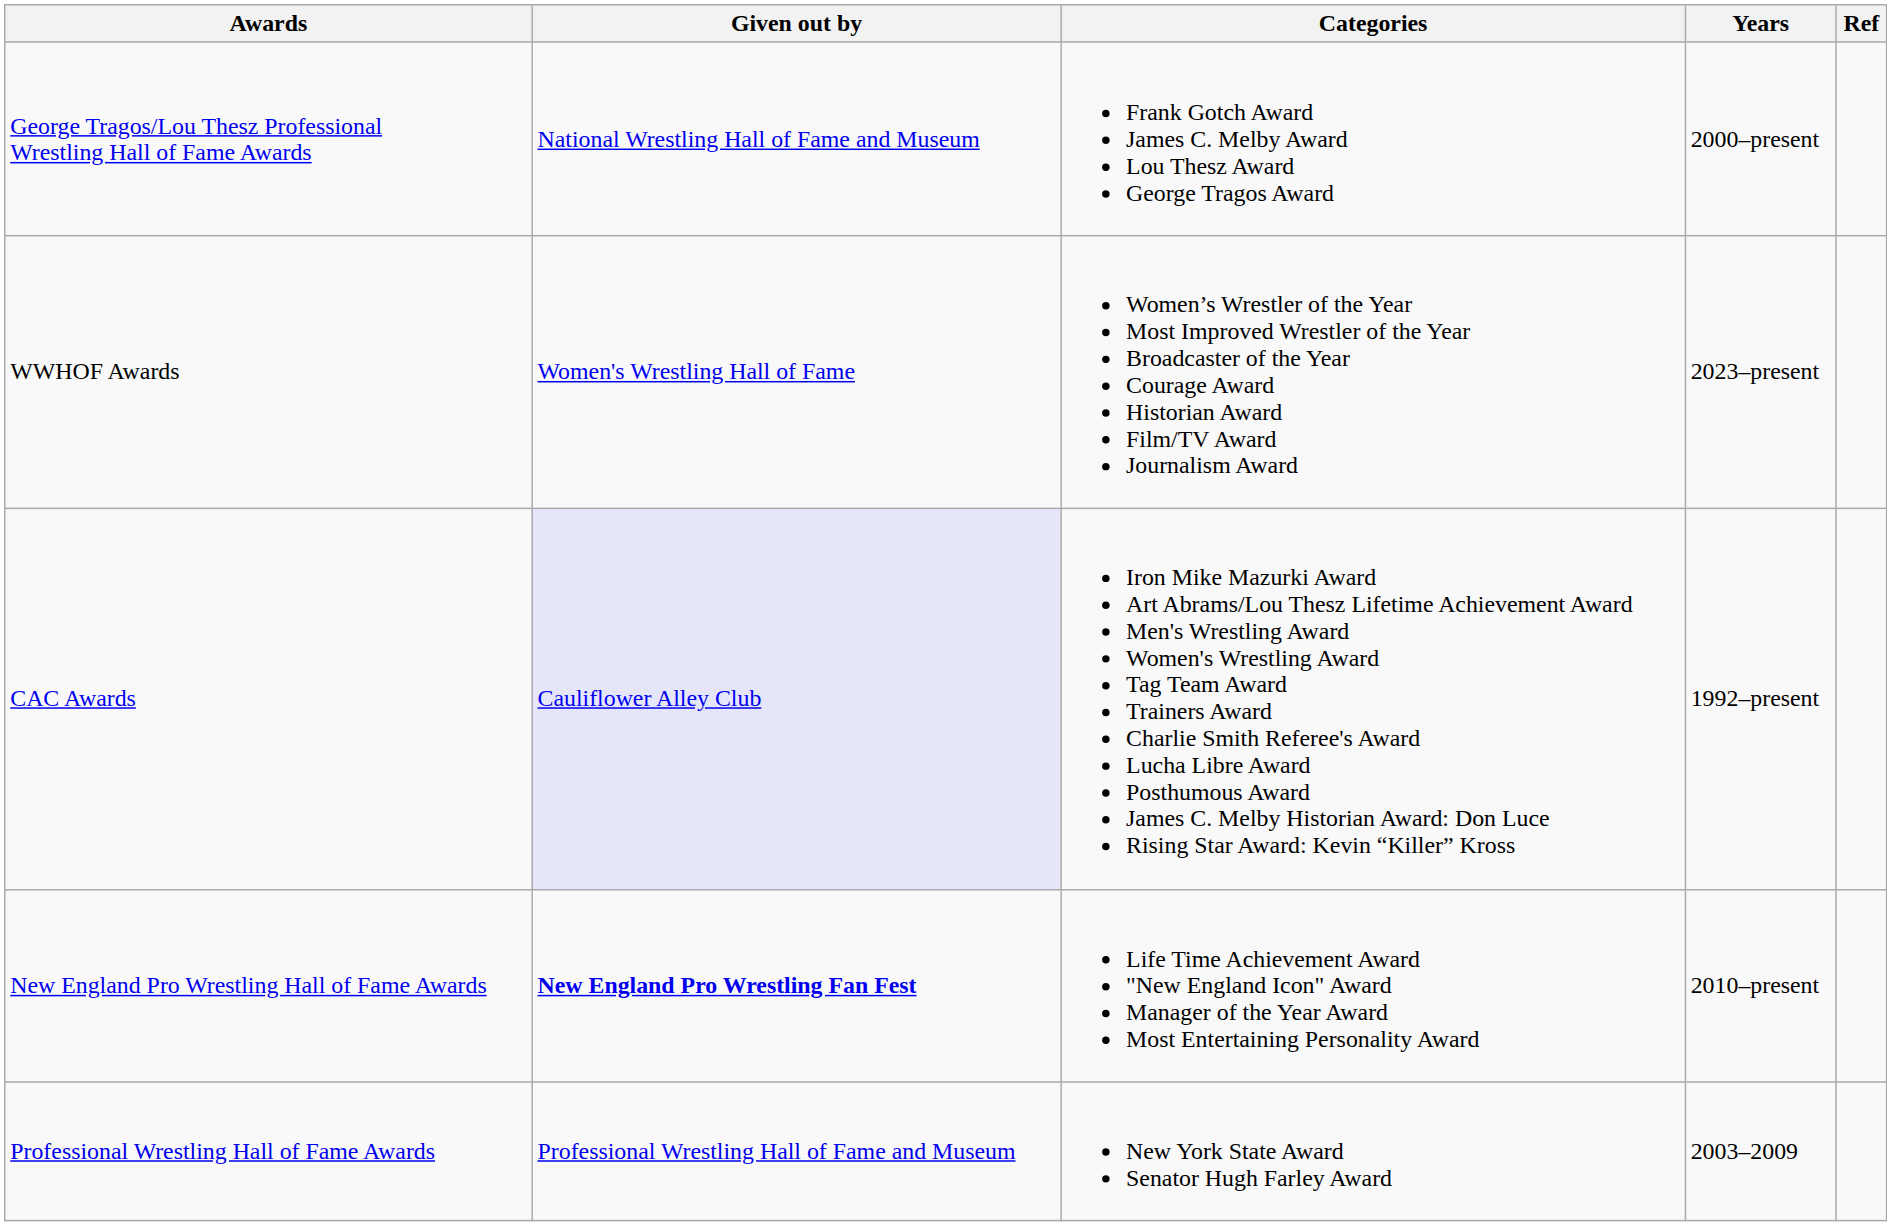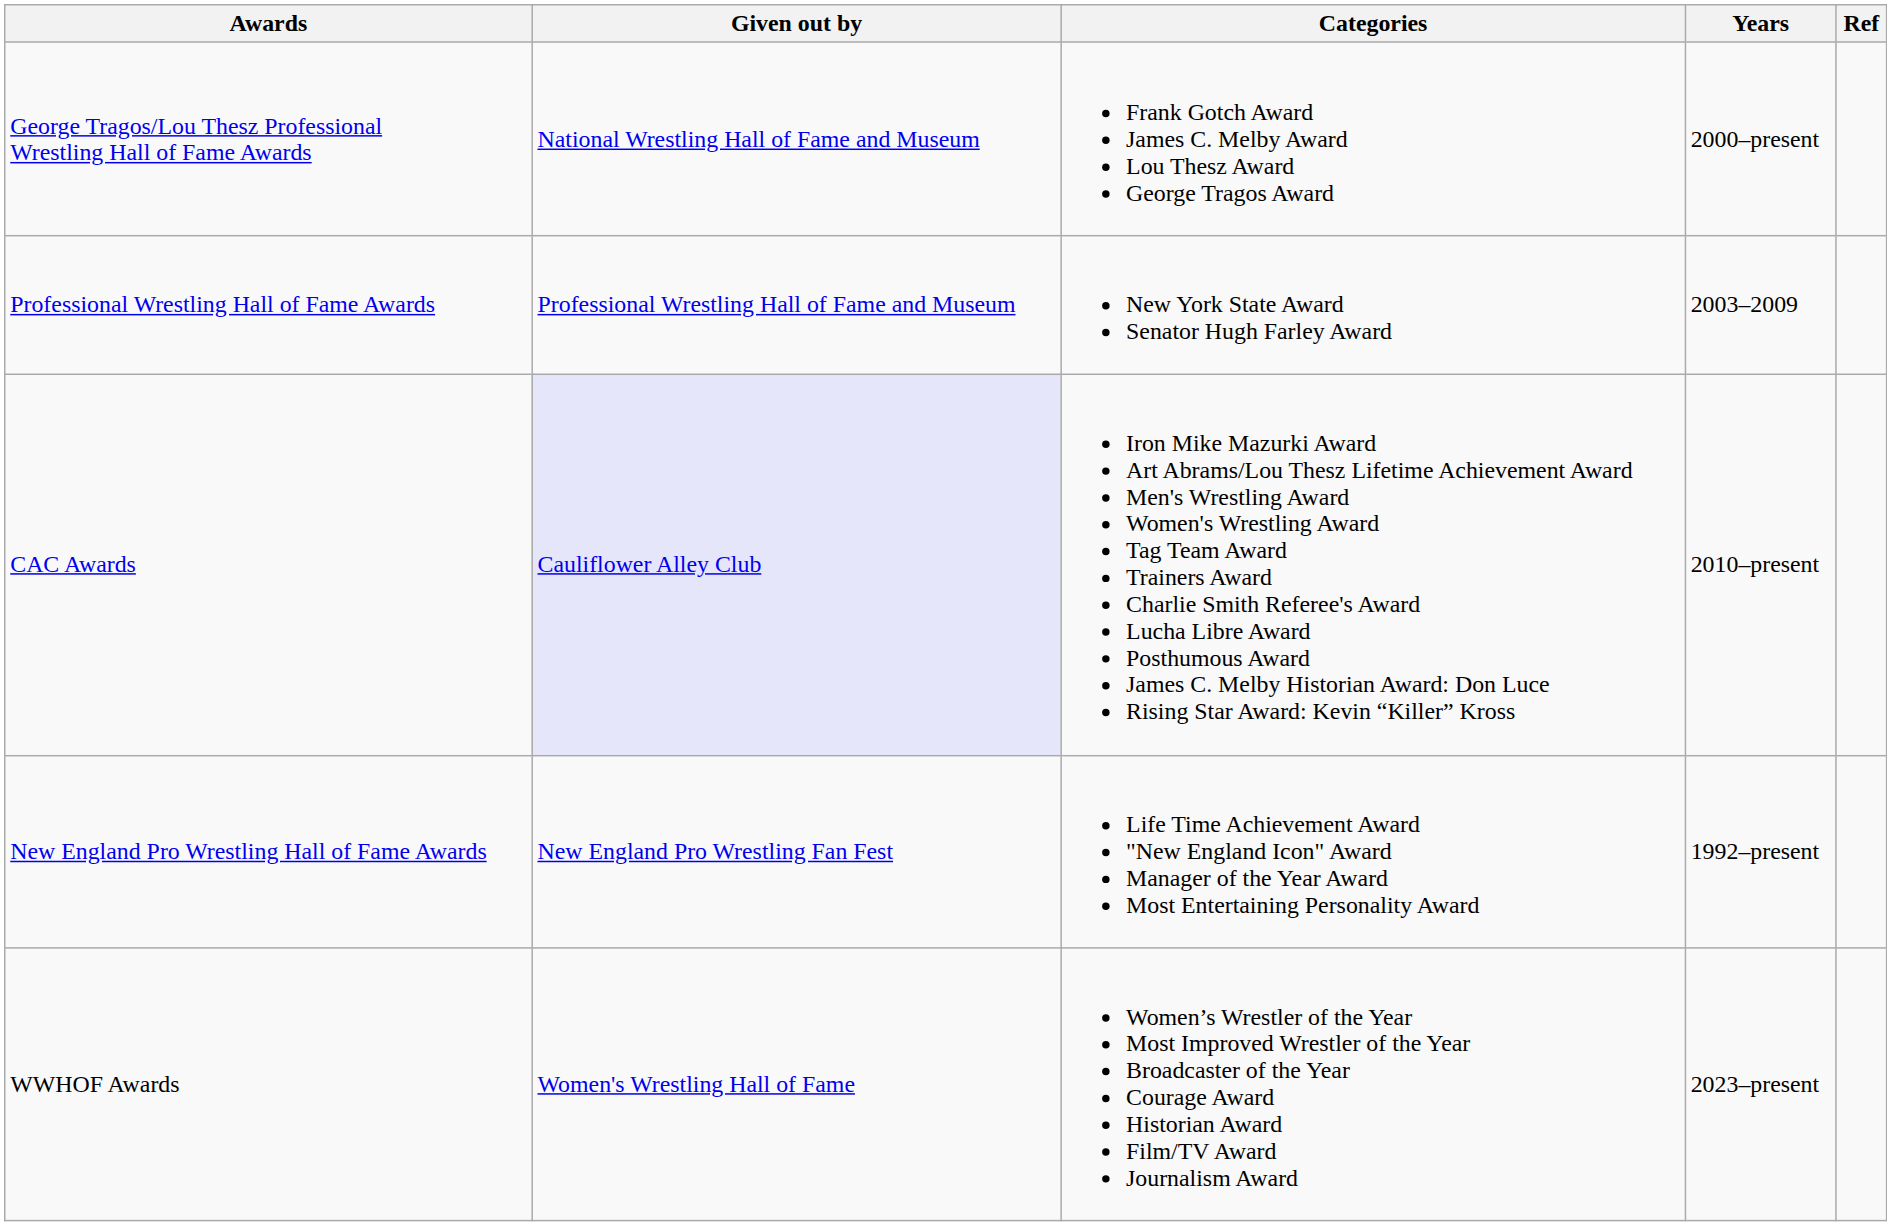 <table class="wikitable" style="width:100%;">
 <tr>
 <th>Awards</th>
 <th>Given out by</th>
 <th>Categories</th>
 <th>Years</th>
 <th>Ref</th>
 </tr>
 <tr>
 <td><a href='#'>George Tragos/Lou Thesz Professional<br>Wrestling Hall of Fame Awards</a></td>
 <td><a href='#'>National Wrestling Hall of Fame and Museum</a></td>
 <td><br><ul><li>Frank Gotch Award</li><li>James C. Melby Award</li><li>Lou Thesz Award</li><li>George Tragos Award</li></ul></td>
 <td>2000–present</td>
 <td></td>
 </tr>
 <tr>
+<td><a href='#'>Professional Wrestling Hall of Fame Awards</a></td>
+<td><a href='#'>Professional Wrestling Hall of Fame and Museum</a></td>
+<td><br><ul><li>New York State Award</li><li>Senator Hugh Farley Award</li></ul></td>
+<td>2003–2009</td>
+<td></td>
+</tr>
+<tr>
+<td><a href='#'>CAC Awards</a></td>
+<td style="background: lavender;"><a href='#'>Cauliflower Alley Club</a></td>
+<td><br><ul><li>Iron Mike Mazurki Award</li><li>Art Abrams/Lou Thesz Lifetime Achievement Award</li><li>Men's Wrestling Award</li><li>Women's Wrestling Award</li><li>Tag Team Award</li><li>Trainers Award</li><li>Charlie Smith Referee's Award</li><li>Lucha Libre Award</li><li>Posthumous Award</li><li>James C. Melby Historian Award: Don Luce</li><li>Rising Star Award: Kevin “Killer” Kross</li></ul></td>
+<td>2010–present</td>
+<td></td>
+</tr>
+<tr>
+<td><a href='#'>New England Pro Wrestling Hall of Fame Awards</a></td>
+<td><a href='#'>New England Pro Wrestling Fan Fest</a></td>
+<td><br><ul><li>Life Time Achievement Award</li><li>"New England Icon" Award</li><li>Manager of the Year Award</li><li>Most Entertaining Personality Award</li></ul></td>
+<td>1992–present</td>
+<td></td>
+</tr>
+<tr>
 <td>WWHOF Awards</td>
 <td><a href='#'>Women's Wrestling Hall of Fame</a></td>
 <td><br><ul><li>Women’s Wrestler of the Year</li><li>Most Improved Wrestler of the Year</li><li>Broadcaster of the Year</li><li>Courage Award</li><li>Historian Award</li><li>Film/TV Award</li><li>Journalism Award</li></ul></td>
 <td>2023–present</td>
 <td></td>
 </tr>
-<tr>
-<td><a href='#'>CAC Awards</a></td>
-<td style="background: lavender;"><a href='#'>Cauliflower Alley Club</a></td>
-<td><br><ul><li>Iron Mike Mazurki Award</li><li>Art Abrams/Lou Thesz Lifetime Achievement Award</li><li>Men's Wrestling Award</li><li>Women's Wrestling Award</li><li>Tag Team Award</li><li>Trainers Award</li><li>Charlie Smith Referee's Award</li><li>Lucha Libre Award</li><li>Posthumous Award</li><li>James C. Melby Historian Award: Don Luce</li><li>Rising Star Award: Kevin “Killer” Kross</li></ul></td>
-<td>1992–present</td>
-<td></td>
-</tr>
-<tr>
-<td><a href='#'>New England Pro Wrestling Hall of Fame Awards</a></td>
-<td><strong><a href='#'>New England Pro Wrestling Fan Fest</a></strong></td>
-<td><br><ul><li>Life Time Achievement Award</li><li>"New England Icon" Award</li><li>Manager of the Year Award</li><li>Most Entertaining Personality Award</li></ul></td>
-<td>2010–present</td>
-<td></td>
-</tr>
-<tr>
-<td><a href='#'>Professional Wrestling Hall of Fame Awards</a></td>
-<td><a href='#'>Professional Wrestling Hall of Fame and Museum</a></td>
-<td><br><ul><li>New York State Award</li><li>Senator Hugh Farley Award</li></ul></td>
-<td>2003–2009</td>
-<td></td>
-</tr>
 </table>
